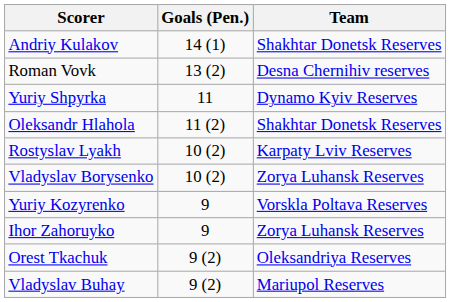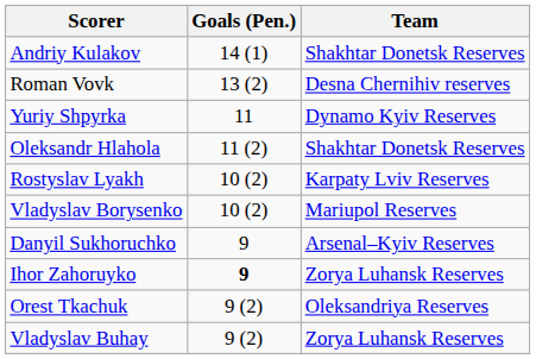 <table class="wikitable">
 <tr>
 <th>Scorer</th>
 <th>Goals (Pen.)</th>
 <th>Team</th>
 </tr>
 <tr>
 <td> <a href='#'>Andriy Kulakov</a></td>
 <td align=center>14 (1)</td>
 <td><a href='#'>Shakhtar Donetsk Reserves</a></td>
 </tr>
 <tr>
 <td> Roman Vovk</td>
 <td align=center>13 (2)</td>
 <td><a href='#'>Desna Chernihiv reserves</a></td>
 </tr>
 <tr>
 <td> <a href='#'>Yuriy Shpyrka</a></td>
 <td align=center>11</td>
 <td><a href='#'>Dynamo Kyiv Reserves</a></td>
 </tr>
 <tr>
 <td> <a href='#'>Oleksandr Hlahola</a></td>
 <td align=center>11 (2)</td>
 <td><a href='#'>Shakhtar Donetsk Reserves</a></td>
 </tr>
 <tr>
 <td> <a href='#'>Rostyslav Lyakh</a></td>
 <td align=center>10 (2)</td>
 <td><a href='#'>Karpaty Lviv Reserves</a></td>
 </tr>
 <tr>
 <td> <a href='#'>Vladyslav Borysenko</a></td>
 <td align=center>10 (2)</td>
-<td><a href='#'>Zorya Luhansk Reserves</a></td>
+<td><a href='#'>Mariupol Reserves</a></td>
 </tr>
 <tr>
-<td> <a href='#'>Yuriy Kozyrenko</a></td>
+<td> <a href='#'>Danyil Sukhoruchko</a></td>
 <td align=center>9</td>
-<td><a href='#'>Vorskla Poltava Reserves</a></td>
+<td><a href='#'>Arsenal–Kyiv Reserves</a></td>
 </tr>
 <tr>
 <td> <a href='#'>Ihor Zahoruyko</a></td>
-<td align=center>9</td>
+<td align=center><strong>9</strong></td>
 <td><a href='#'>Zorya Luhansk Reserves</a></td>
 </tr>
 <tr>
 <td> <a href='#'>Orest Tkachuk</a></td>
 <td align=center>9 (2)</td>
 <td><a href='#'>Oleksandriya Reserves</a></td>
 </tr>
 <tr>
 <td> <a href='#'>Vladyslav Buhay</a></td>
 <td align=center>9 (2)</td>
-<td><a href='#'>Mariupol Reserves</a></td>
+<td><a href='#'>Zorya Luhansk Reserves</a></td>
 </tr>
 </table>
